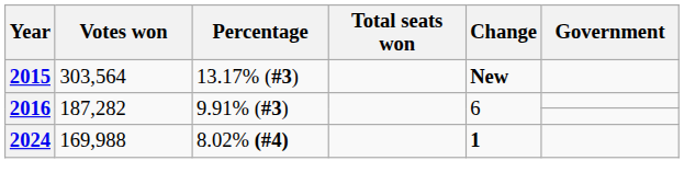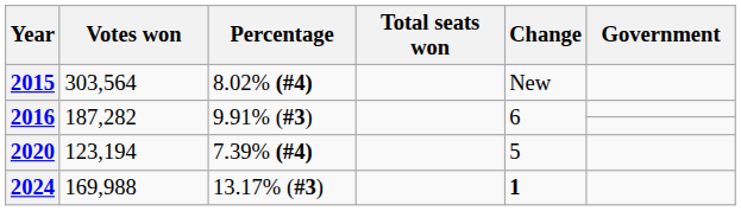 <table class="wikitable";">
 <tr>
 <th>Year</th>
 <th style="width:100px;">Votes won<br><small></small></th>
 <th style="width:100px;">Percentage</th>
 <th style="width:100px;">Total seats won<br> <small></small></th>
 <th>Change<br> <small></small></th>
 <th style="width:100px;">Government</th>
 </tr>
 <tr>
 <th><a href='#'>2015</a></th>
 <td>303,564</td>
-<td>13.17% (<strong>#3</strong>)</td>
+<td>8.02% <strong>(#4)</strong></td>
 <td></td>
-<td><strong>New</strong></td>
+<td>New</td>
 <td></td>
 </tr>
 <tr>
 <th rowspan=2><a href='#'>2016</a></th>
 <td rowspan=2>187,282</td>
 <td rowspan=2>9.91% (<strong>#3</strong>)</td>
 <td rowspan=2></td>
 <td rowspan=2> 6</td>
 <td></td>
 </tr>
 <tr>
 <td></td>
 </tr>
 <tr>
+<th><a href='#'>2020</a></th>
+<td>123,194</td>
+<td>7.39% <strong>(#4)</strong></td>
+<td></td>
+<td> 5</td>
+<td></td>
+</tr>
+<tr>
 <th><a href='#'>2024</a></th>
 <td>169,988</td>
-<td>8.02% <strong>(#4)</strong></td>
+<td>13.17% (<strong>#3</strong>)</td>
 <td></td>
 <td><strong> 1</strong></td>
 <td></td>
 </tr>
 </table>
